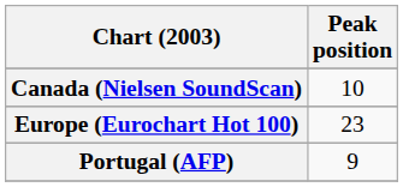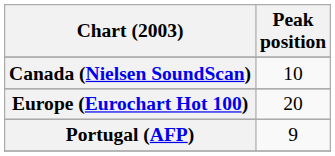 <table class="wikitable sortable plainrowheaders" style="text-align:center">
 <tr>
 <th>Chart (2003)</th>
 <th>Peak<br>position</th>
 </tr>
 <tr>
 </tr>
 <tr>
 </tr>
 <tr>
 </tr>
 <tr>
 <th scope="row">Canada (<a href='#'>Nielsen SoundScan</a>)</th>
 <td>10</td>
 </tr>
 <tr>
 </tr>
 <tr>
 <th scope="row">Europe (<a href='#'>Eurochart Hot 100</a>)</th>
-<td>23</td>
+<td>20</td>
 </tr>
 <tr>
 </tr>
 <tr>
 </tr>
 <tr>
 </tr>
 <tr>
 </tr>
 <tr>
 </tr>
 <tr>
 </tr>
 <tr>
 <th scope="row">Portugal (<a href='#'>AFP</a>)</th>
 <td>9</td>
 </tr>
 <tr>
 </tr>
 <tr>
 </tr>
 <tr>
 </tr>
 <tr>
 </tr>
 <tr>
 </tr>
 <tr>
 </tr>
 <tr>
 </tr>
 <tr>
 </tr>
 </table>
